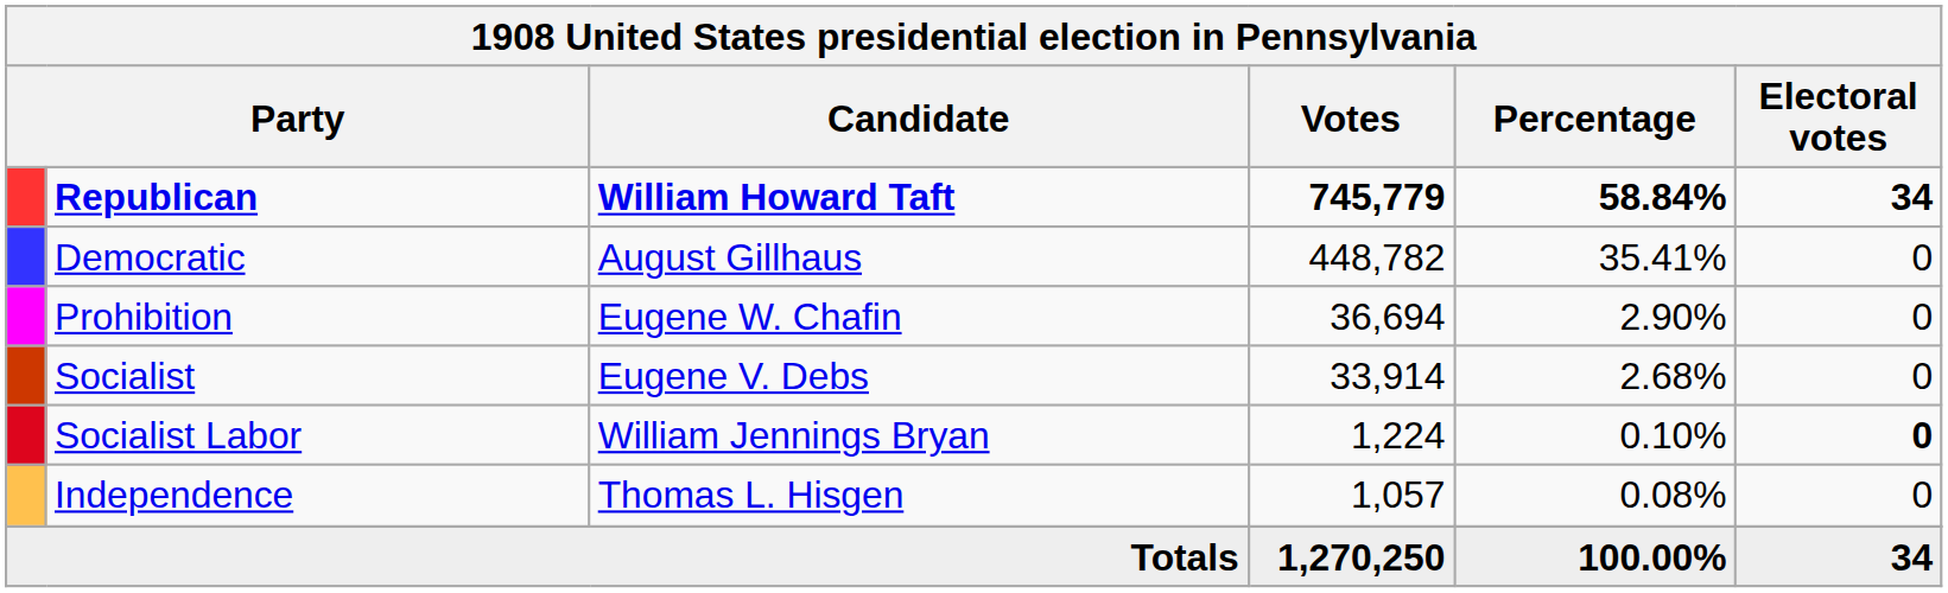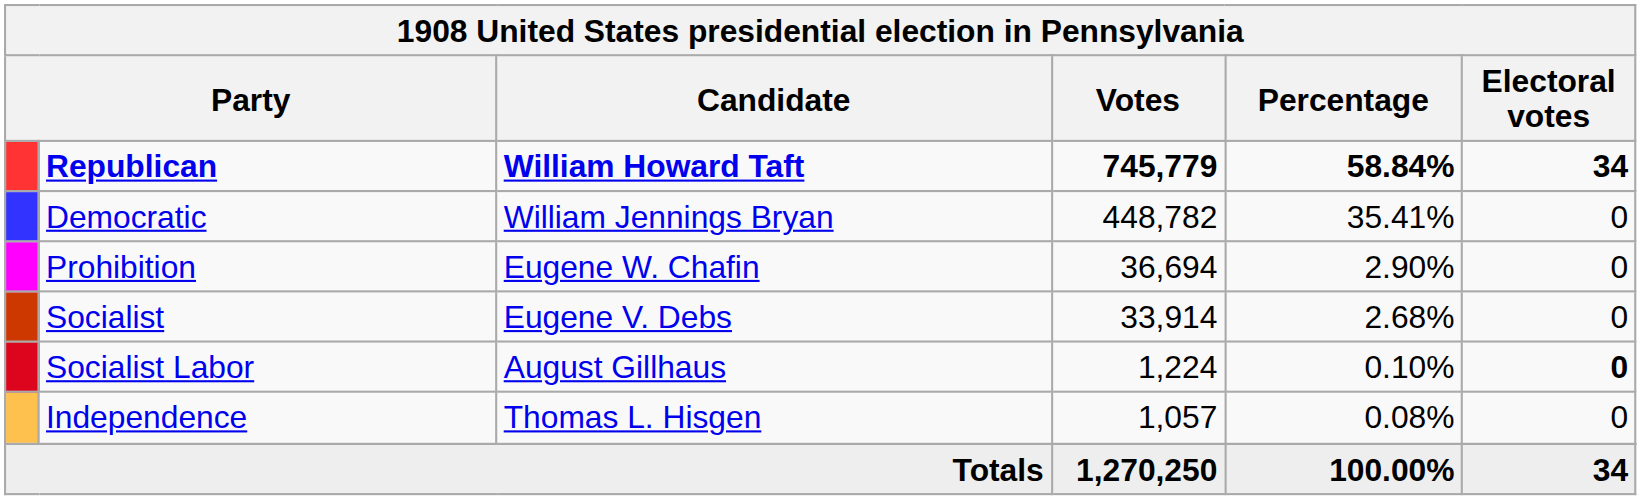 <table class="wikitable" style="font-size: 95%;">
 <tr>
 <th colspan="6">1908 United States presidential election in Pennsylvania</th>
 </tr>
 <tr>
 <th colspan="2" style="width: 15em">Party</th>
 <th style="width: 17em">Candidate</th>
 <th style="width: 5em">Votes</th>
 <th style="width: 7em">Percentage</th>
 <th style="width: 5em">Electoral votes</th>
 </tr>
 <tr>
 <th style="background-color:#FF3333; width: 3px"></th>
 <td style="width: 130px"><strong><a href='#'>Republican</a></strong></td>
 <td><strong><a href='#'>William Howard Taft</a></strong></td>
 <td align="right"><strong>745,779</strong></td>
 <td align="right"><strong>58.84%</strong></td>
 <td align="right"><strong>34</strong></td>
 </tr>
 <tr>
 <th style="background-color:#3333FF; width: 3px"></th>
 <td style="width: 130px"><a href='#'>Democratic</a></td>
-<td><a href='#'>August Gillhaus</a></td>
+<td><a href='#'>William Jennings Bryan</a></td>
 <td align="right">448,782</td>
 <td align="right">35.41%</td>
 <td align="right">0</td>
 </tr>
 <tr>
 <th style="background-color:#FF00FF; width: 3px"></th>
 <td style="width: 130px"><a href='#'>Prohibition</a></td>
 <td><a href='#'>Eugene W. Chafin</a></td>
 <td align="right">36,694</td>
 <td align="right">2.90%</td>
 <td align="right">0</td>
 </tr>
 <tr>
 <th style="background-color:#CD3700; width: 3px"></th>
 <td style="width: 130px"><a href='#'>Socialist</a></td>
 <td><a href='#'>Eugene V. Debs</a></td>
 <td align="right">33,914</td>
 <td align="right">2.68%</td>
 <td align="right">0</td>
 </tr>
 <tr>
 <th style="background-color:#DD051D; width: 3px"></th>
 <td style="width: 130px"><a href='#'>Socialist Labor</a></td>
-<td><a href='#'>William Jennings Bryan</a></td>
+<td><a href='#'>August Gillhaus</a></td>
 <td align="right">1,224</td>
 <td align="right">0.10%</td>
 <td align="right"><strong>0</strong></td>
 </tr>
 <tr>
 <th style="background-color:#FFC14E; width: 3px"></th>
 <td style="width: 130px"><a href='#'>Independence</a></td>
 <td><a href='#'>Thomas L. Hisgen</a></td>
 <td align="right">1,057</td>
 <td align="right">0.08%</td>
 <td align="right">0</td>
 </tr>
 <tr>
 </tr>
 <tr bgcolor="#EEEEEE">
 <td colspan="3" align="right"><strong>Totals</strong></td>
 <td align="right"><strong>1,270,250</strong></td>
 <td align="right"><strong>100.00%</strong></td>
 <td align="right"><strong>34</strong></td>
 </tr>
 </table>
